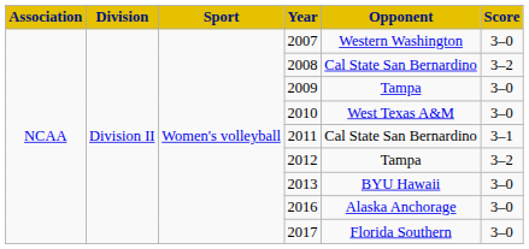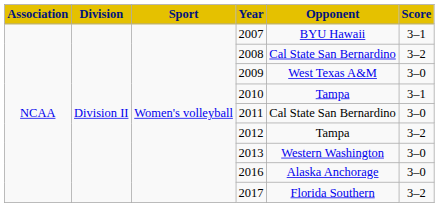 <table class="wikitable" style="text-align:center">
 <tr>
 <th style="background:#e5c100; color:#00147f;">Association</th>
 <th style="background:#e5c100; color:#00147f;">Division</th>
 <th style="background:#e5c100; color:#00147f;">Sport</th>
 <th style="background:#e5c100; color:#00147f;">Year</th>
 <th style="background:#e5c100; color:#00147f;">Opponent</th>
 <th style="background:#e5c100; color:#00147f;">Score</th>
 </tr>
 <tr align="center">
 <td rowspan="9"><a href='#'>NCAA</a></td>
 <td rowspan="9"><a href='#'>Division II</a></td>
 <td rowspan="9"><a href='#'>Women's volleyball</a></td>
 <td>2007</td>
-<td><a href='#'>Western Washington</a></td>
-<td>3–0</td>
+<td><a href='#'>BYU Hawaii</a></td>
+<td>3–1</td>
 </tr>
 <tr align="center">
 <td>2008</td>
 <td><a href='#'>Cal State San Bernardino</a></td>
 <td>3–2</td>
 </tr>
 <tr align="center">
 <td>2009</td>
-<td><a href='#'>Tampa</a></td>
+<td><a href='#'>West Texas A&M</a></td>
 <td>3–0</td>
 </tr>
 <tr align="center">
 <td>2010</td>
-<td><a href='#'>West Texas A&M</a></td>
-<td>3–0</td>
+<td><a href='#'>Tampa</a></td>
+<td>3–1</td>
 </tr>
 <tr align="center">
 <td>2011</td>
 <td>Cal State San Bernardino</td>
-<td>3–1</td>
+<td>3–0</td>
 </tr>
 <tr align="center">
 <td>2012</td>
 <td>Tampa</td>
 <td>3–2</td>
 </tr>
 <tr align="center">
 <td>2013</td>
-<td><a href='#'>BYU Hawaii</a></td>
+<td><a href='#'>Western Washington</a></td>
 <td>3–0</td>
 </tr>
 <tr align="center">
 <td>2016</td>
 <td><a href='#'>Alaska Anchorage</a></td>
 <td>3–0</td>
 </tr>
 <tr align="center">
 <td>2017</td>
 <td><a href='#'>Florida Southern</a></td>
-<td>3–0</td>
+<td>3–2</td>
 </tr>
 </table>
